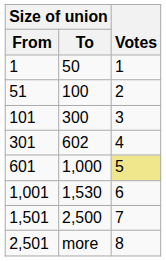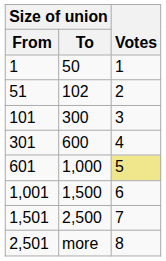 <table class="wikitable" align="right" style="border-collapse: collapse; margin: 0 0 0 0.5em">
 <tr>
 <th colspan="2">Size of union</th>
 <th rowspan="2" valign="bottom">Votes</th>
 </tr>
 <tr>
 <th>From</th>
 <th>To</th>
 </tr>
 <tr>
 <td>1</td>
 <td>50</td>
 <td>1</td>
 </tr>
 <tr>
 <td>51</td>
-<td>100</td>
+<td>102</td>
 <td>2</td>
 </tr>
 <tr>
 <td>101</td>
 <td>300</td>
 <td>3</td>
 </tr>
 <tr>
 <td>301</td>
-<td>602</td>
+<td>600</td>
 <td>4</td>
 </tr>
 <tr>
 <td>601</td>
 <td>1,000</td>
 <td style="background: khaki;">5</td>
 </tr>
 <tr>
 <td>1,001</td>
-<td>1,530</td>
+<td>1,500</td>
 <td>6</td>
 </tr>
 <tr>
 <td>1,501</td>
 <td>2,500</td>
 <td>7</td>
 </tr>
 <tr>
 <td>2,501</td>
 <td>more</td>
 <td>8</td>
 </tr>
 </table>
